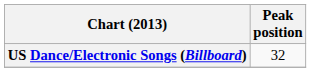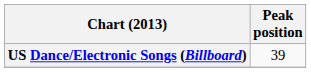 <table class="wikitable sortable plainrowheaders" style="text-align:center">
 <tr>
 <th>Chart (2013)</th>
 <th>Peak<br>position</th>
 </tr>
 <tr>
 <th>US <a href='#'>Dance/Electronic Songs</a> (<em><a href='#'>Billboard</a></em>)</th>
-<td>32</td>
+<td>39</td>
 </tr>
 <tr>
 </tr>
 </table>
